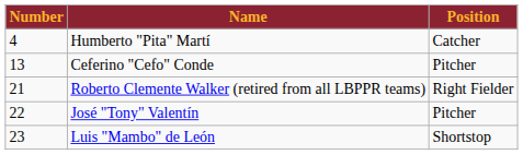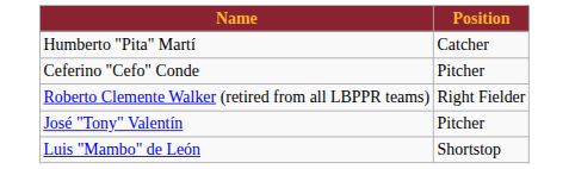 <table class="wikitable" style="margin:1em auto;">
 <tr>
-<th scope="col" style="background-color:#8B2232; color:#FCB426;">Number</th>
 <th scope="col" style="background-color:#8B2232; color:#FCB426;">Name</th>
 <th scope="col" style="background-color:#8B2232; color:#FCB426;">Position</th>
 </tr>
 <tr>
-<td>4</td>
 <td>Humberto "Pita" Martí</td>
 <td>Catcher</td>
 </tr>
 <tr>
-<td>13</td>
 <td>Ceferino "Cefo" Conde</td>
 <td>Pitcher</td>
 </tr>
 <tr>
-<td>21</td>
 <td><a href='#'>Roberto Clemente Walker</a> (retired from all LBPPR teams)</td>
 <td>Right Fielder</td>
 </tr>
 <tr>
-<td>22</td>
 <td><a href='#'>José "Tony" Valentín</a></td>
 <td>Pitcher</td>
 </tr>
 <tr>
-<td>23</td>
 <td><a href='#'>Luis "Mambo" de León</a></td>
 <td>Shortstop</td>
 </tr>
 </table>
